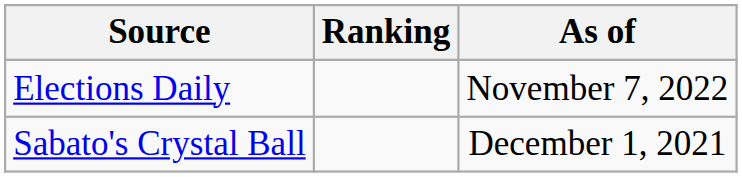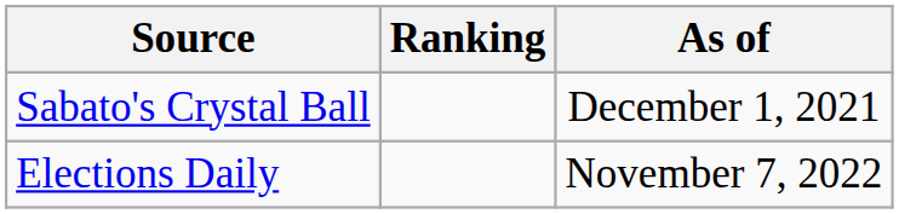 <table class="wikitable" style="text-align:center">
 <tr>
 <th>Source</th>
 <th>Ranking</th>
 <th>As of</th>
 </tr>
 <tr>
+<td align=left><a href='#'>Sabato's Crystal Ball</a></td>
+<td></td>
+<td>December 1, 2021</td>
+</tr>
+<tr>
 <td align="left"><a href='#'>Elections Daily</a></td>
 <td></td>
 <td>November 7, 2022</td>
 </tr>
-<tr>
-<td align=left><a href='#'>Sabato's Crystal Ball</a></td>
-<td></td>
-<td>December 1, 2021</td>
-</tr>
 </table>
